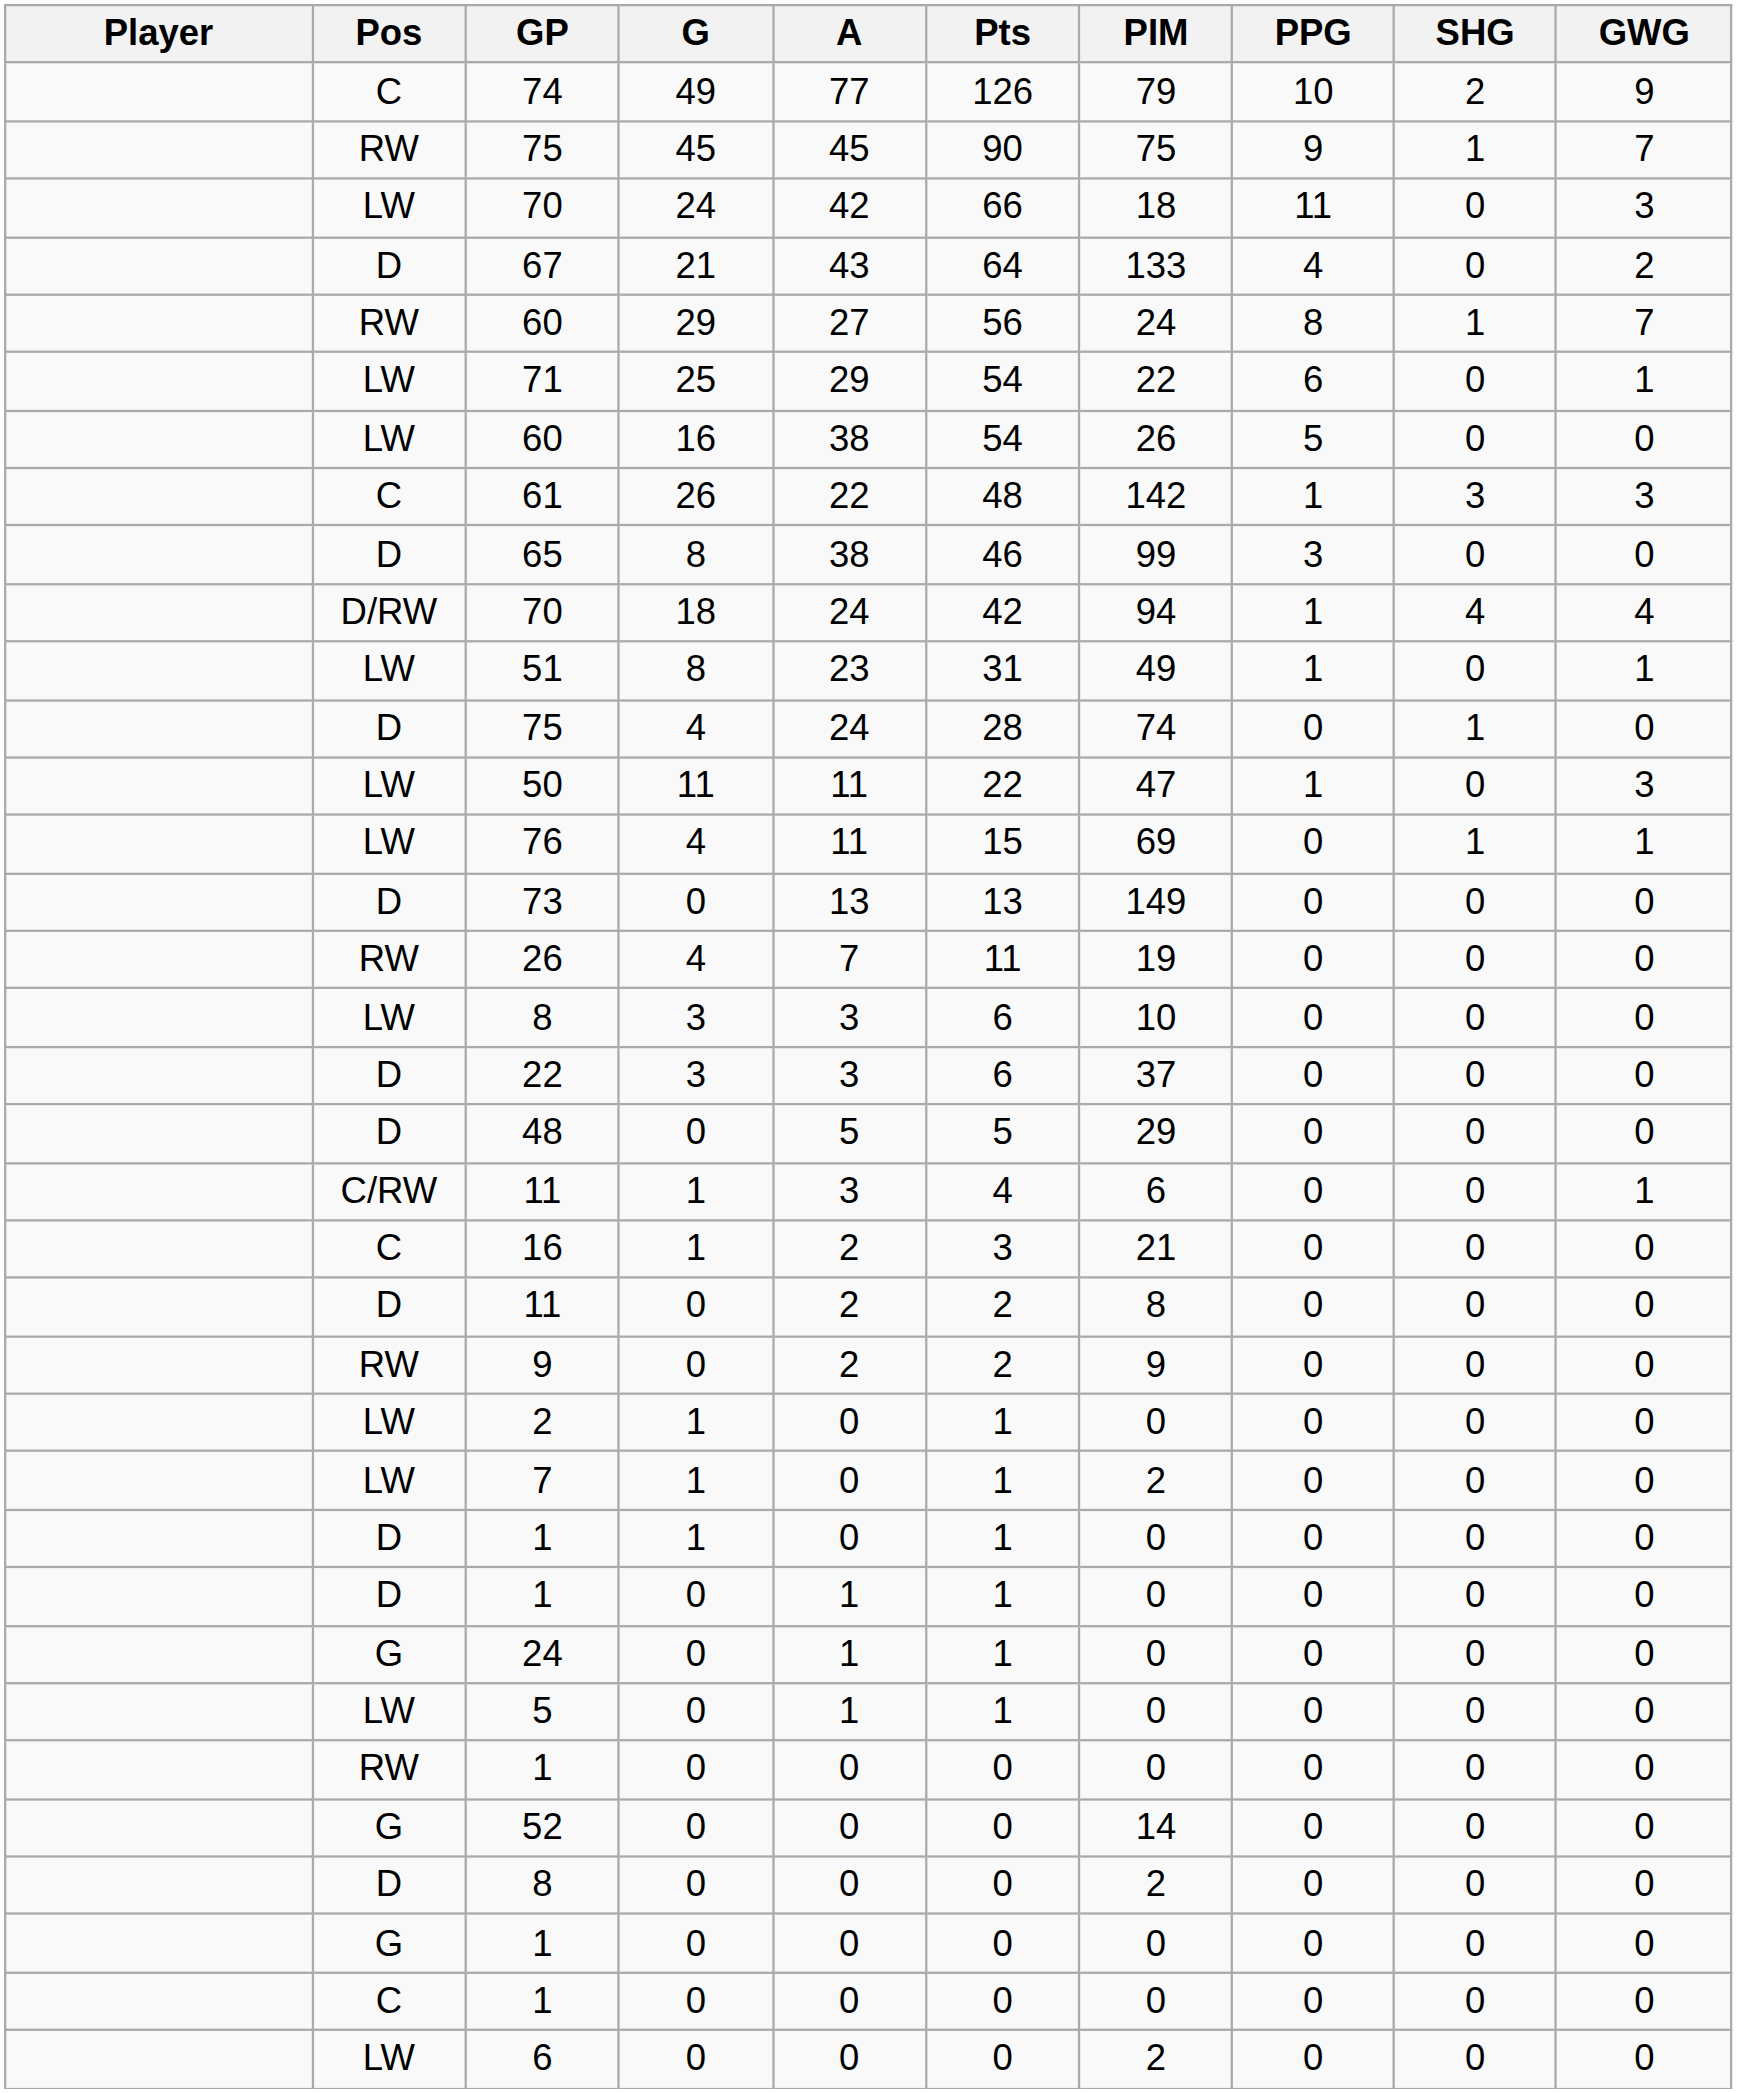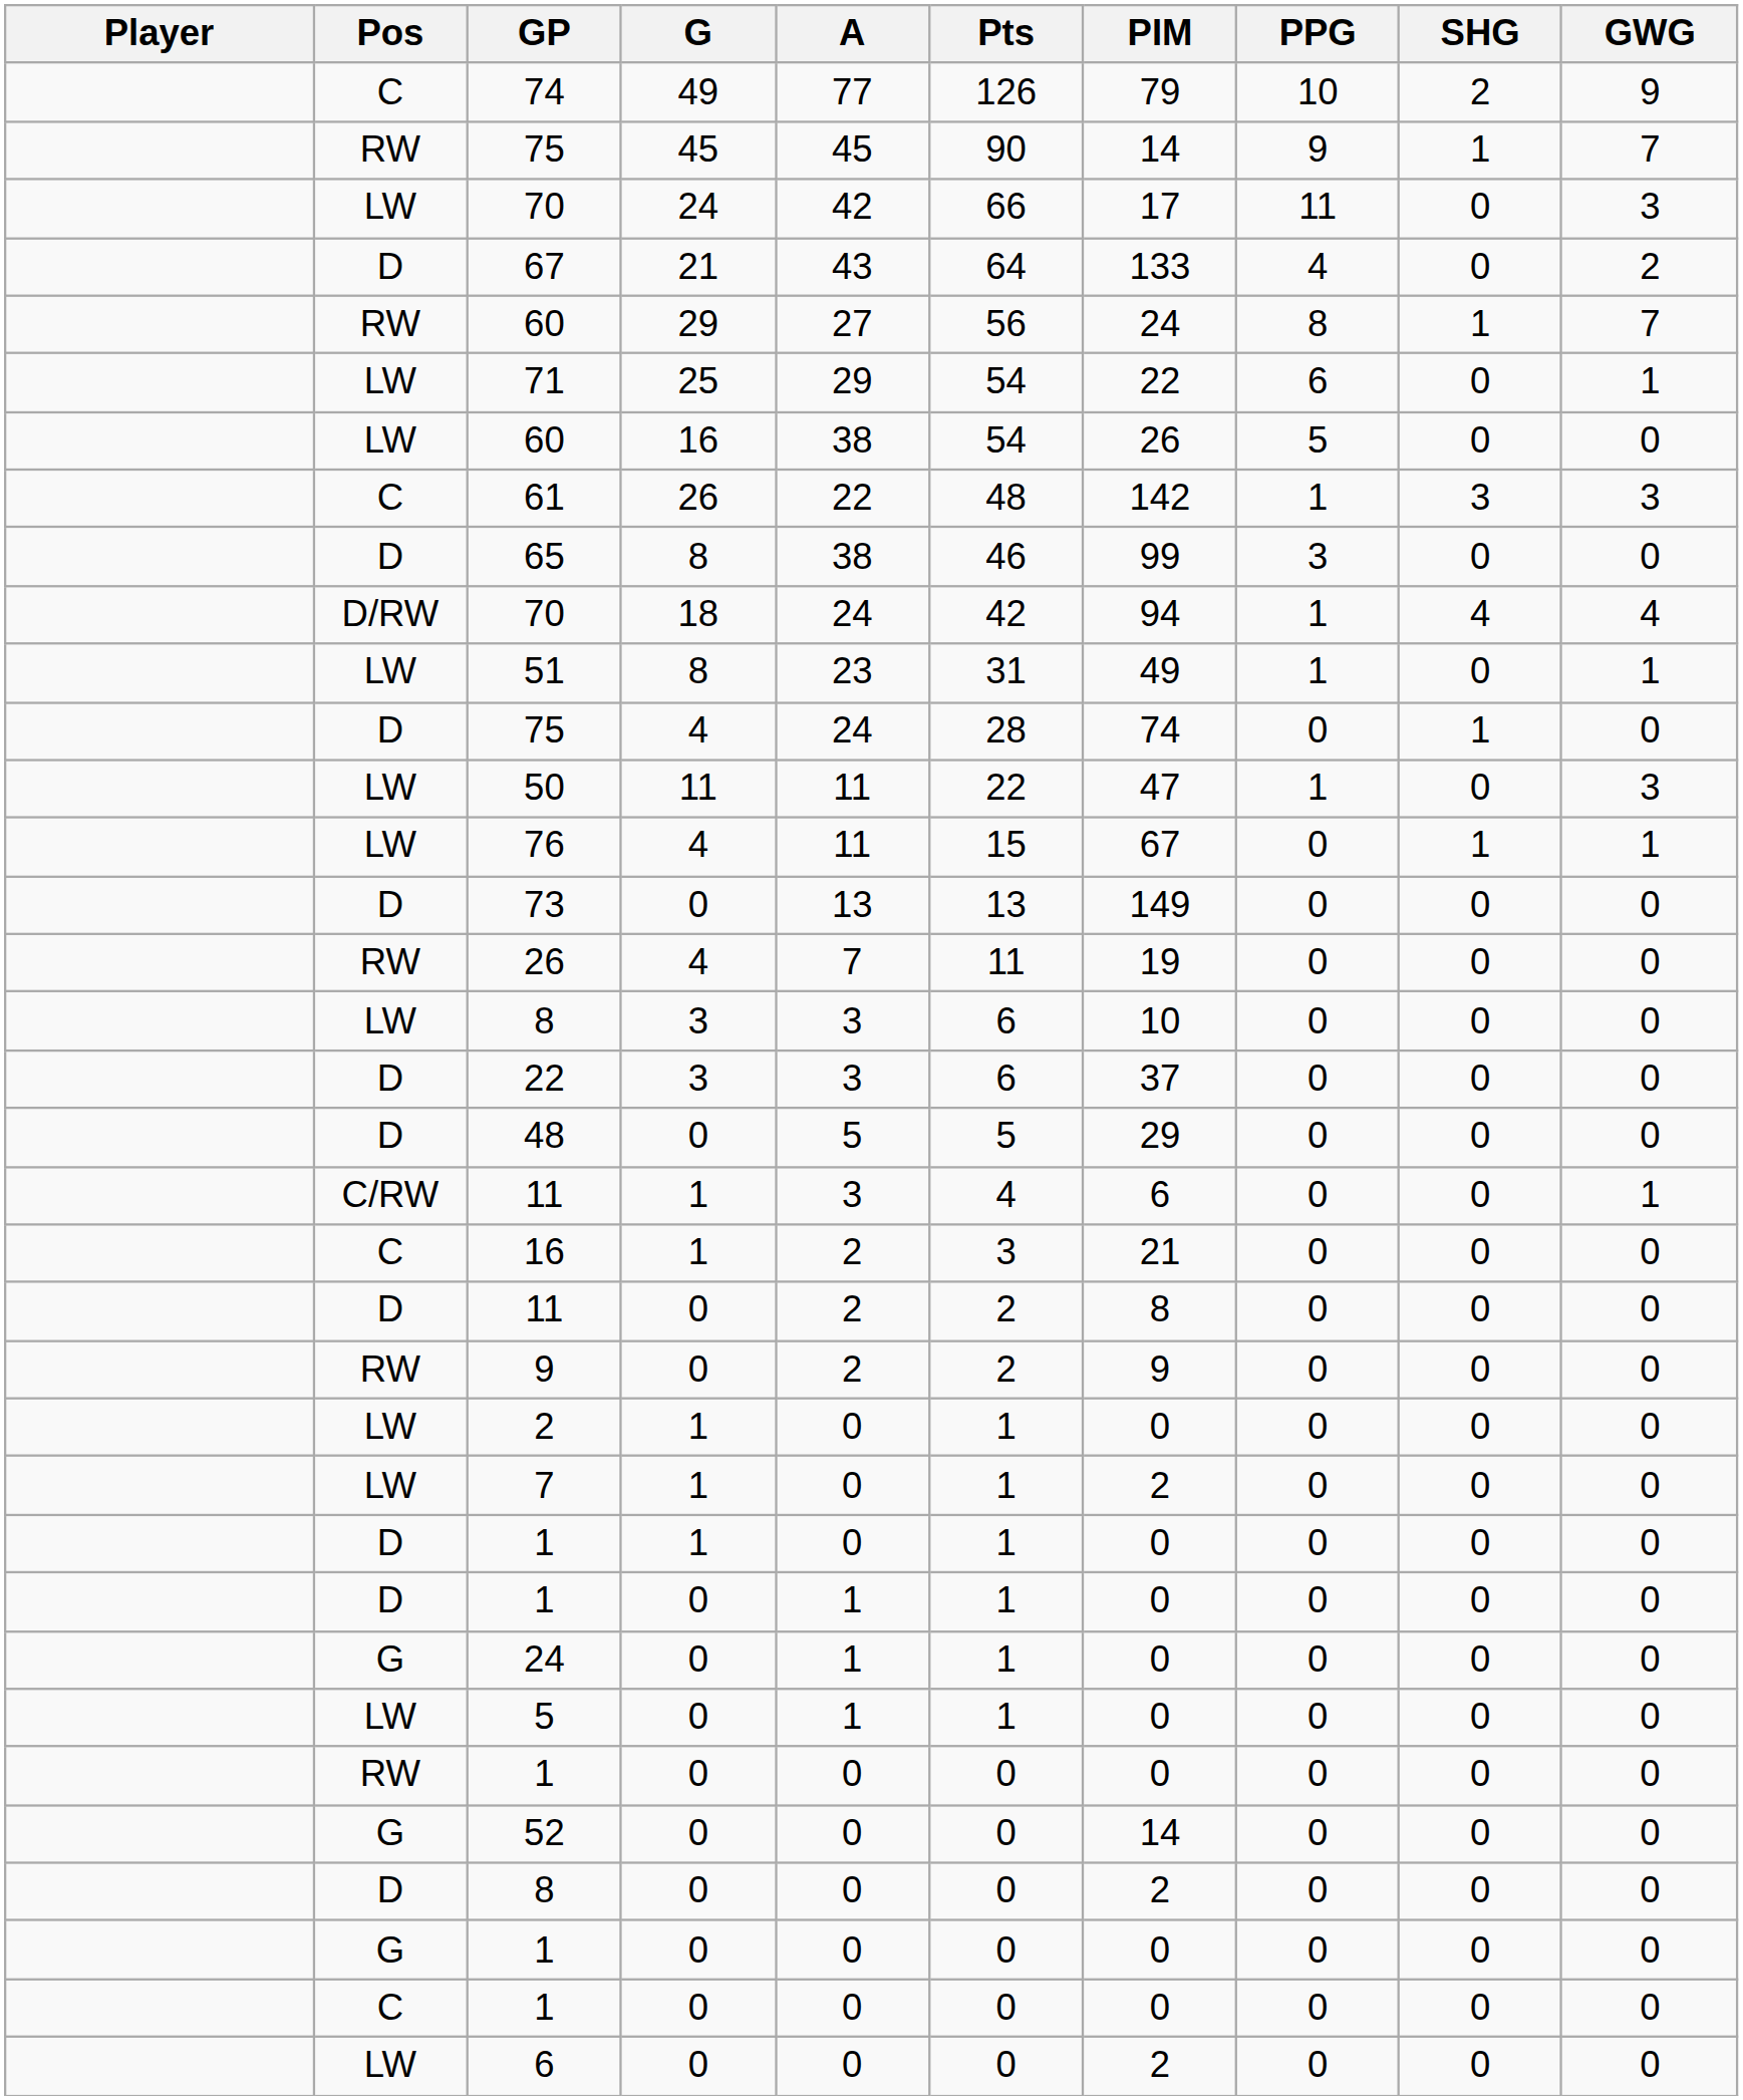 <table class="wikitable sortable" width="60%">
 <tr ALIGN="center">
 <th bgcolor="#DDDDFF" width="10%">Player</th>
 <th bgcolor="#DDDDFF" width="3%" title="Position">Pos</th>
 <th bgcolor="#DDDDFF" width="5%" title="Games played">GP</th>
 <th bgcolor="#DDDDFF" width="5%" title="Goals">G</th>
 <th bgcolor="#DDDDFF" width="5%" title="Assists">A</th>
 <th bgcolor="#DDDDFF" width="5%" title="Points">Pts</th>
 <th bgcolor="#DDDDFF" width="5%" title="Penalties in Minutes">PIM</th>
 <th bgcolor="#DDDDFF" width="5%" title="Power play goals">PPG</th>
 <th bgcolor="#DDDDFF" width="5%" title="Short-handed goals">SHG</th>
 <th bgcolor="#DDDDFF" width="5%" title="Game-winning goals">GWG</th>
 </tr>
 <tr align="center">
 <td align="right"></td>
 <td>C</td>
 <td>74</td>
 <td>49</td>
 <td>77</td>
 <td>126</td>
 <td>79</td>
 <td>10</td>
 <td>2</td>
 <td>9</td>
 </tr>
 <tr align="center">
 <td align="right"></td>
 <td>RW</td>
 <td>75</td>
 <td>45</td>
 <td>45</td>
 <td>90</td>
-<td>75</td>
+<td>14</td>
 <td>9</td>
 <td>1</td>
 <td>7</td>
 </tr>
 <tr align="center">
 <td align="right"></td>
 <td>LW</td>
 <td>70</td>
 <td>24</td>
 <td>42</td>
 <td>66</td>
-<td>18</td>
+<td>17</td>
 <td>11</td>
 <td>0</td>
 <td>3</td>
 </tr>
 <tr align="center">
 <td align="right"></td>
 <td>D</td>
 <td>67</td>
 <td>21</td>
 <td>43</td>
 <td>64</td>
 <td>133</td>
 <td>4</td>
 <td>0</td>
 <td>2</td>
 </tr>
 <tr align="center">
 <td align="right"></td>
 <td>RW</td>
 <td>60</td>
 <td>29</td>
 <td>27</td>
 <td>56</td>
 <td>24</td>
 <td>8</td>
 <td>1</td>
 <td>7</td>
 </tr>
 <tr align="center">
 <td align="right"></td>
 <td>LW</td>
 <td>71</td>
 <td>25</td>
 <td>29</td>
 <td>54</td>
 <td>22</td>
 <td>6</td>
 <td>0</td>
 <td>1</td>
 </tr>
 <tr align="center">
 <td align="right"></td>
 <td>LW</td>
 <td>60</td>
 <td>16</td>
 <td>38</td>
 <td>54</td>
 <td>26</td>
 <td>5</td>
 <td>0</td>
 <td>0</td>
 </tr>
 <tr align="center">
 <td align="right"></td>
 <td>C</td>
 <td>61</td>
 <td>26</td>
 <td>22</td>
 <td>48</td>
 <td>142</td>
 <td>1</td>
 <td>3</td>
 <td>3</td>
 </tr>
 <tr align="center">
 <td align="right"></td>
 <td>D</td>
 <td>65</td>
 <td>8</td>
 <td>38</td>
 <td>46</td>
 <td>99</td>
 <td>3</td>
 <td>0</td>
 <td>0</td>
 </tr>
 <tr align="center">
 <td align="right"></td>
 <td>D/RW</td>
 <td>70</td>
 <td>18</td>
 <td>24</td>
 <td>42</td>
 <td>94</td>
 <td>1</td>
 <td>4</td>
 <td>4</td>
 </tr>
 <tr align="center">
 <td align="right"></td>
 <td>LW</td>
 <td>51</td>
 <td>8</td>
 <td>23</td>
 <td>31</td>
 <td>49</td>
 <td>1</td>
 <td>0</td>
 <td>1</td>
 </tr>
 <tr align="center">
 <td align="right"></td>
 <td>D</td>
 <td>75</td>
 <td>4</td>
 <td>24</td>
 <td>28</td>
 <td>74</td>
 <td>0</td>
 <td>1</td>
 <td>0</td>
 </tr>
 <tr align="center">
 <td align="right"></td>
 <td>LW</td>
 <td>50</td>
 <td>11</td>
 <td>11</td>
 <td>22</td>
 <td>47</td>
 <td>1</td>
 <td>0</td>
 <td>3</td>
 </tr>
 <tr align="center">
 <td align="right"></td>
 <td>LW</td>
 <td>76</td>
 <td>4</td>
 <td>11</td>
 <td>15</td>
-<td>69</td>
+<td>67</td>
 <td>0</td>
 <td>1</td>
 <td>1</td>
 </tr>
 <tr align="center">
 <td align="right"></td>
 <td>D</td>
 <td>73</td>
 <td>0</td>
 <td>13</td>
 <td>13</td>
 <td>149</td>
 <td>0</td>
 <td>0</td>
 <td>0</td>
 </tr>
 <tr align="center">
 <td align="right"></td>
 <td>RW</td>
 <td>26</td>
 <td>4</td>
 <td>7</td>
 <td>11</td>
 <td>19</td>
 <td>0</td>
 <td>0</td>
 <td>0</td>
 </tr>
 <tr align="center">
 <td align="right"></td>
 <td>LW</td>
 <td>8</td>
 <td>3</td>
 <td>3</td>
 <td>6</td>
 <td>10</td>
 <td>0</td>
 <td>0</td>
 <td>0</td>
 </tr>
 <tr align="center">
 <td align="right"></td>
 <td>D</td>
 <td>22</td>
 <td>3</td>
 <td>3</td>
 <td>6</td>
 <td>37</td>
 <td>0</td>
 <td>0</td>
 <td>0</td>
 </tr>
 <tr align="center">
 <td align="right"></td>
 <td>D</td>
 <td>48</td>
 <td>0</td>
 <td>5</td>
 <td>5</td>
 <td>29</td>
 <td>0</td>
 <td>0</td>
 <td>0</td>
 </tr>
 <tr align="center">
 <td align="right"></td>
 <td>C/RW</td>
 <td>11</td>
 <td>1</td>
 <td>3</td>
 <td>4</td>
 <td>6</td>
 <td>0</td>
 <td>0</td>
 <td>1</td>
 </tr>
 <tr align="center">
 <td align="right"></td>
 <td>C</td>
 <td>16</td>
 <td>1</td>
 <td>2</td>
 <td>3</td>
 <td>21</td>
 <td>0</td>
 <td>0</td>
 <td>0</td>
 </tr>
 <tr align="center">
 <td align="right"></td>
 <td>D</td>
 <td>11</td>
 <td>0</td>
 <td>2</td>
 <td>2</td>
 <td>8</td>
 <td>0</td>
 <td>0</td>
 <td>0</td>
 </tr>
 <tr align="center">
 <td align="right"></td>
 <td>RW</td>
 <td>9</td>
 <td>0</td>
 <td>2</td>
 <td>2</td>
 <td>9</td>
 <td>0</td>
 <td>0</td>
 <td>0</td>
 </tr>
 <tr align="center">
 <td align="right"></td>
 <td>LW</td>
 <td>2</td>
 <td>1</td>
 <td>0</td>
 <td>1</td>
 <td>0</td>
 <td>0</td>
 <td>0</td>
 <td>0</td>
 </tr>
 <tr align="center">
 <td align="right"></td>
 <td>LW</td>
 <td>7</td>
 <td>1</td>
 <td>0</td>
 <td>1</td>
 <td>2</td>
 <td>0</td>
 <td>0</td>
 <td>0</td>
 </tr>
 <tr align="center">
 <td align="right"></td>
 <td>D</td>
 <td>1</td>
 <td>1</td>
 <td>0</td>
 <td>1</td>
 <td>0</td>
 <td>0</td>
 <td>0</td>
 <td>0</td>
 </tr>
 <tr align="center">
 <td align="right"></td>
 <td>D</td>
 <td>1</td>
 <td>0</td>
 <td>1</td>
 <td>1</td>
 <td>0</td>
 <td>0</td>
 <td>0</td>
 <td>0</td>
 </tr>
 <tr align="center">
 <td align="right"></td>
 <td>G</td>
 <td>24</td>
 <td>0</td>
 <td>1</td>
 <td>1</td>
 <td>0</td>
 <td>0</td>
 <td>0</td>
 <td>0</td>
 </tr>
 <tr align="center">
 <td align="right"></td>
 <td>LW</td>
 <td>5</td>
 <td>0</td>
 <td>1</td>
 <td>1</td>
 <td>0</td>
 <td>0</td>
 <td>0</td>
 <td>0</td>
 </tr>
 <tr align="center">
 <td align="right"></td>
 <td>RW</td>
 <td>1</td>
 <td>0</td>
 <td>0</td>
 <td>0</td>
 <td>0</td>
 <td>0</td>
 <td>0</td>
 <td>0</td>
 </tr>
 <tr align="center">
 <td align="right"></td>
 <td>G</td>
 <td>52</td>
 <td>0</td>
 <td>0</td>
 <td>0</td>
 <td>14</td>
 <td>0</td>
 <td>0</td>
 <td>0</td>
 </tr>
 <tr align="center">
 <td align="right"></td>
 <td>D</td>
 <td>8</td>
 <td>0</td>
 <td>0</td>
 <td>0</td>
 <td>2</td>
 <td>0</td>
 <td>0</td>
 <td>0</td>
 </tr>
 <tr align="center">
 <td align="right"></td>
 <td>G</td>
 <td>1</td>
 <td>0</td>
 <td>0</td>
 <td>0</td>
 <td>0</td>
 <td>0</td>
 <td>0</td>
 <td>0</td>
 </tr>
 <tr align="center">
 <td align="right"></td>
 <td>C</td>
 <td>1</td>
 <td>0</td>
 <td>0</td>
 <td>0</td>
 <td>0</td>
 <td>0</td>
 <td>0</td>
 <td>0</td>
 </tr>
 <tr align="center">
 <td align="right"></td>
 <td>LW</td>
 <td>6</td>
 <td>0</td>
 <td>0</td>
 <td>0</td>
 <td>2</td>
 <td>0</td>
 <td>0</td>
 <td>0</td>
 </tr>
 </table>
